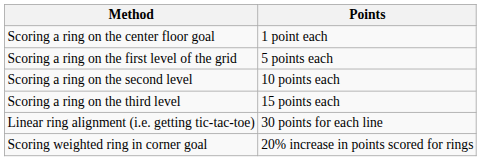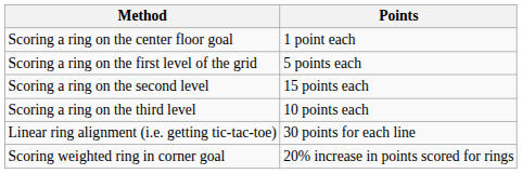 <table class="wikitable">
 <tr>
 <th>Method</th>
 <th>Points</th>
 </tr>
 <tr>
 <td>Scoring a ring on the center floor goal</td>
 <td>1 point each</td>
 </tr>
 <tr>
 <td>Scoring a ring on the first level of the grid</td>
 <td>5 points each</td>
 </tr>
 <tr>
 <td>Scoring a ring on the second level</td>
-<td>10 points each</td>
+<td>15 points each</td>
 </tr>
 <tr>
 <td>Scoring a ring on the third level</td>
-<td>15 points each</td>
+<td>10 points each</td>
 </tr>
 <tr>
 <td>Linear ring alignment (i.e. getting tic-tac-toe)</td>
 <td>30 points for each line</td>
 </tr>
 <tr>
 <td>Scoring weighted ring in corner goal</td>
 <td>20% increase in points scored for rings</td>
 </tr>
 </table>
